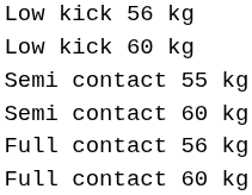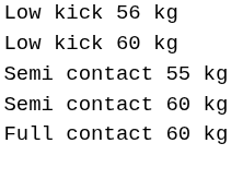 <table>
 <tr>
 <td>Low kick 56 kg</td>
 <td></td>
 <td></td>
 <td></td>
 </tr>
 <tr>
 <td>Low kick 60 kg</td>
 <td></td>
 <td></td>
 <td></td>
 </tr>
 <tr>
 <td>Semi contact 55 kg</td>
 <td></td>
 <td></td>
 <td></td>
 </tr>
 <tr>
 <td>Semi contact 60 kg</td>
 <td></td>
 <td></td>
 <td></td>
 </tr>
 <tr>
-<td>Full contact 56 kg</td>
-<td></td>
-<td></td>
-<td></td>
-</tr>
-<tr>
 <td>Full contact 60 kg</td>
 <td></td>
 <td></td>
 <td></td>
 </tr>
 </table>
